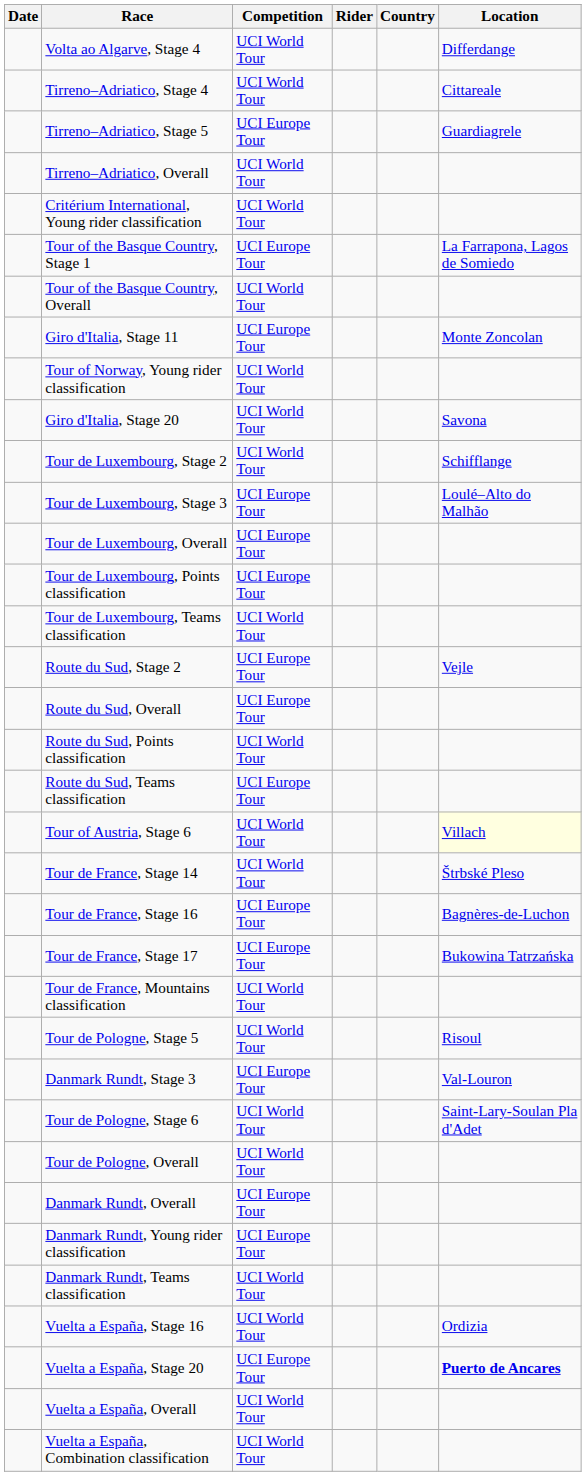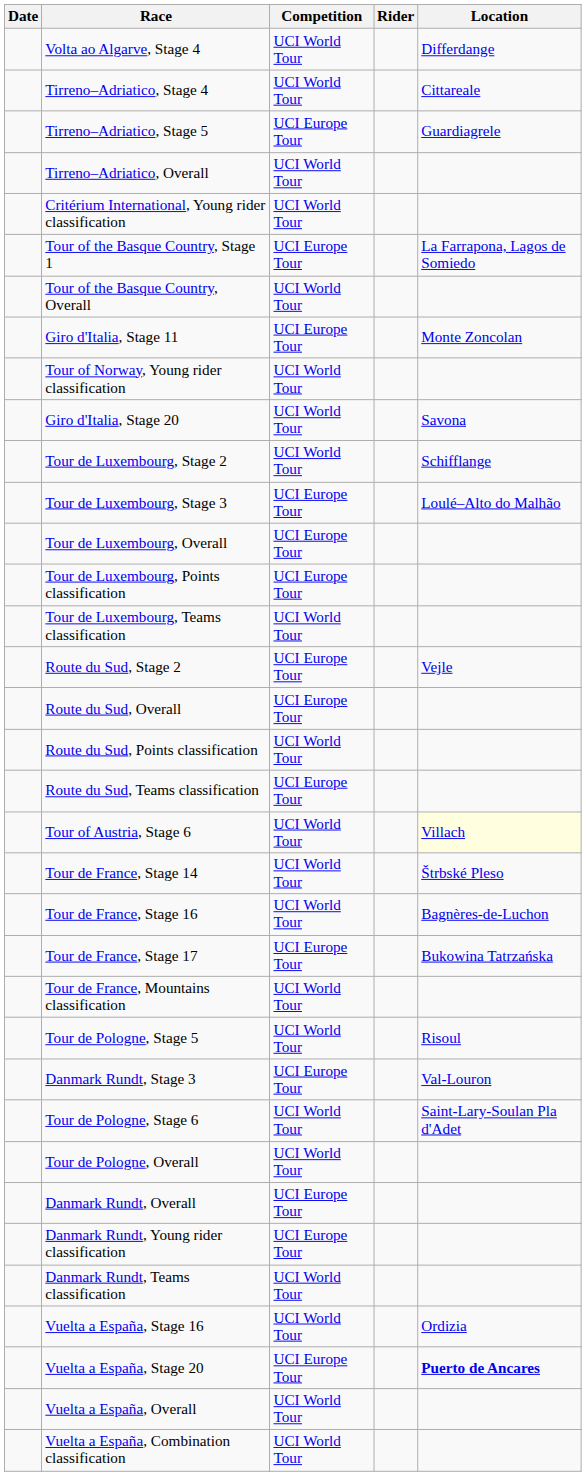 <table class="wikitable sortable">
 <tr>
 <th>Date</th>
 <th>Race</th>
 <th>Competition</th>
 <th>Rider</th>
-<th>Country</th>
 <th>Location</th>
 </tr>
 <tr>
 <td></td>
 <td><a href='#'>Volta ao Algarve</a>, Stage 4</td>
 <td><a href='#'>UCI World Tour</a></td>
-<td></td>
 <td></td>
 <td><a href='#'>Differdange</a></td>
 </tr>
 <tr>
 <td></td>
 <td><a href='#'>Tirreno–Adriatico</a>, Stage 4</td>
 <td><a href='#'>UCI World Tour</a></td>
 <td></td>
-<td></td>
 <td><a href='#'>Cittareale</a></td>
 </tr>
 <tr>
 <td></td>
 <td><a href='#'>Tirreno–Adriatico</a>, Stage 5</td>
 <td><a href='#'>UCI Europe Tour</a></td>
-<td></td>
 <td></td>
 <td><a href='#'>Guardiagrele</a></td>
 </tr>
 <tr>
 <td></td>
 <td><a href='#'>Tirreno–Adriatico</a>, Overall</td>
 <td><a href='#'>UCI World Tour</a></td>
 <td></td>
 <td></td>
-<td></td>
 </tr>
 <tr>
 <td></td>
 <td><a href='#'>Critérium International</a>, Young rider classification</td>
 <td><a href='#'>UCI World Tour</a></td>
 <td></td>
 <td></td>
-<td></td>
 </tr>
 <tr>
 <td></td>
 <td><a href='#'>Tour of the Basque Country</a>, Stage 1</td>
 <td><a href='#'>UCI Europe Tour</a></td>
-<td></td>
 <td></td>
 <td><a href='#'>La Farrapona, Lagos de Somiedo</a></td>
 </tr>
 <tr>
 <td></td>
 <td><a href='#'>Tour of the Basque Country</a>, Overall</td>
 <td><a href='#'>UCI World Tour</a></td>
 <td></td>
 <td></td>
-<td></td>
 </tr>
 <tr>
 <td></td>
 <td><a href='#'>Giro d'Italia</a>, Stage 11</td>
 <td><a href='#'>UCI Europe Tour</a></td>
-<td></td>
 <td></td>
 <td><a href='#'>Monte Zoncolan</a></td>
 </tr>
 <tr>
 <td></td>
 <td><a href='#'>Tour of Norway</a>, Young rider classification</td>
 <td><a href='#'>UCI World Tour</a></td>
 <td></td>
 <td></td>
-<td></td>
 </tr>
 <tr>
 <td></td>
 <td><a href='#'>Giro d'Italia</a>, Stage 20</td>
 <td><a href='#'>UCI World Tour</a></td>
-<td></td>
 <td></td>
 <td><a href='#'>Savona</a></td>
 </tr>
 <tr>
 <td></td>
 <td><a href='#'>Tour de Luxembourg</a>, Stage 2</td>
 <td><a href='#'>UCI World Tour</a></td>
 <td></td>
-<td></td>
 <td><a href='#'>Schifflange</a></td>
 </tr>
 <tr>
 <td></td>
 <td><a href='#'>Tour de Luxembourg</a>, Stage 3</td>
 <td><a href='#'>UCI Europe Tour</a></td>
-<td></td>
 <td></td>
 <td><a href='#'>Loulé–Alto do Malhão</a></td>
 </tr>
 <tr>
 <td></td>
 <td><a href='#'>Tour de Luxembourg</a>, Overall</td>
 <td><a href='#'>UCI Europe Tour</a></td>
 <td></td>
 <td></td>
-<td></td>
 </tr>
 <tr>
 <td></td>
 <td><a href='#'>Tour de Luxembourg</a>, Points classification</td>
 <td><a href='#'>UCI Europe Tour</a></td>
-<td></td>
 <td></td>
 <td></td>
 </tr>
 <tr>
 <td></td>
 <td><a href='#'>Tour de Luxembourg</a>, Teams classification</td>
 <td><a href='#'>UCI World Tour</a></td>
 <td align="center"></td>
 <td></td>
-<td></td>
 </tr>
 <tr>
 <td></td>
 <td><a href='#'>Route du Sud</a>, Stage 2</td>
 <td><a href='#'>UCI Europe Tour</a></td>
-<td></td>
 <td></td>
 <td><a href='#'>Vejle</a></td>
 </tr>
 <tr>
 <td></td>
 <td><a href='#'>Route du Sud</a>, Overall</td>
 <td><a href='#'>UCI Europe Tour</a></td>
 <td></td>
 <td></td>
-<td></td>
 </tr>
 <tr>
 <td></td>
 <td><a href='#'>Route du Sud</a>, Points classification</td>
 <td><a href='#'>UCI World Tour</a></td>
-<td></td>
 <td></td>
 <td></td>
 </tr>
 <tr>
 <td></td>
 <td><a href='#'>Route du Sud</a>, Teams classification</td>
 <td><a href='#'>UCI Europe Tour</a></td>
 <td align="center"></td>
 <td></td>
-<td></td>
 </tr>
 <tr>
 <td></td>
 <td><a href='#'>Tour of Austria</a>, Stage 6</td>
 <td><a href='#'>UCI World Tour</a></td>
-<td></td>
 <td></td>
 <td style="background: lightyellow;"><a href='#'>Villach</a></td>
 </tr>
 <tr>
 <td></td>
 <td><a href='#'>Tour de France</a>, Stage 14</td>
 <td><a href='#'>UCI World Tour</a></td>
 <td></td>
-<td></td>
 <td><a href='#'>Štrbské Pleso</a></td>
 </tr>
 <tr>
 <td></td>
 <td><a href='#'>Tour de France</a>, Stage 16</td>
-<td><a href='#'>UCI Europe Tour</a></td>
-<td></td>
+<td><a href='#'>UCI World Tour</a></td>
 <td></td>
 <td><a href='#'>Bagnères-de-Luchon</a></td>
 </tr>
 <tr>
 <td></td>
 <td><a href='#'>Tour de France</a>, Stage 17</td>
 <td><a href='#'>UCI Europe Tour</a></td>
-<td></td>
 <td></td>
 <td><a href='#'>Bukowina Tatrzańska</a></td>
 </tr>
 <tr>
 <td></td>
 <td><a href='#'>Tour de France</a>, Mountains classification</td>
 <td><a href='#'>UCI World Tour</a></td>
 <td></td>
 <td></td>
-<td></td>
 </tr>
 <tr>
 <td></td>
 <td><a href='#'>Tour de Pologne</a>, Stage 5</td>
 <td><a href='#'>UCI World Tour</a></td>
-<td></td>
 <td></td>
 <td><a href='#'>Risoul</a></td>
 </tr>
 <tr>
 <td></td>
 <td><a href='#'>Danmark Rundt</a>, Stage 3</td>
 <td><a href='#'>UCI Europe Tour</a></td>
 <td></td>
-<td></td>
 <td><a href='#'>Val-Louron</a></td>
 </tr>
 <tr>
 <td></td>
 <td><a href='#'>Tour de Pologne</a>, Stage 6</td>
 <td><a href='#'>UCI World Tour</a></td>
-<td></td>
 <td></td>
 <td><a href='#'>Saint-Lary-Soulan Pla d'Adet</a></td>
 </tr>
 <tr>
 <td></td>
 <td><a href='#'>Tour de Pologne</a>, Overall</td>
 <td><a href='#'>UCI World Tour</a></td>
 <td></td>
 <td></td>
-<td></td>
 </tr>
 <tr>
 <td></td>
 <td><a href='#'>Danmark Rundt</a>, Overall</td>
 <td><a href='#'>UCI Europe Tour</a></td>
-<td></td>
 <td></td>
 <td></td>
 </tr>
 <tr>
 <td></td>
 <td><a href='#'>Danmark Rundt</a>, Young rider classification</td>
 <td><a href='#'>UCI Europe Tour</a></td>
 <td></td>
 <td></td>
-<td></td>
 </tr>
 <tr>
 <td></td>
 <td><a href='#'>Danmark Rundt</a>, Teams classification</td>
 <td><a href='#'>UCI World Tour</a></td>
 <td align="center"></td>
 <td></td>
-<td></td>
 </tr>
 <tr>
 <td></td>
 <td><a href='#'>Vuelta a España</a>, Stage 16</td>
 <td><a href='#'>UCI World Tour</a></td>
-<td></td>
 <td></td>
 <td><a href='#'>Ordizia</a></td>
 </tr>
 <tr>
 <td></td>
 <td><a href='#'>Vuelta a España</a>, Stage 20</td>
 <td><a href='#'>UCI Europe Tour</a></td>
-<td></td>
 <td></td>
 <td><strong><a href='#'>Puerto de Ancares</a></strong></td>
 </tr>
 <tr>
 <td></td>
 <td><a href='#'>Vuelta a España</a>, Overall</td>
 <td><a href='#'>UCI World Tour</a></td>
 <td></td>
 <td></td>
-<td></td>
 </tr>
 <tr>
 <td></td>
 <td><a href='#'>Vuelta a España</a>, Combination classification</td>
 <td><a href='#'>UCI World Tour</a></td>
 <td></td>
 <td></td>
-<td></td>
 </tr>
 </table>
